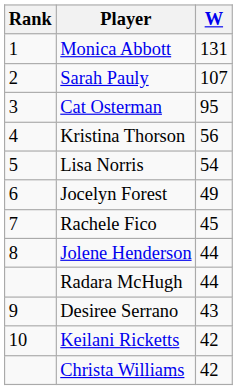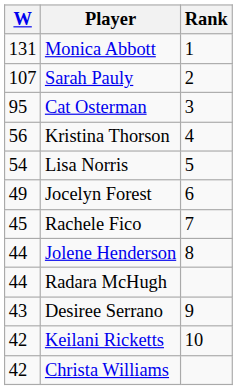 <table class="wikitable" style="float:left;">
 <tr style="white-space:nowrap;">
+<th><a href='#'>W</a></th>
+<th>Player</th>
 <th>Rank</th>
-<th>Player</th>
-<th><a href='#'>W</a></th>
 </tr>
 <tr>
+<td>131</td>
+<td><a href='#'>Monica Abbott</a></td>
 <td>1</td>
-<td><a href='#'>Monica Abbott</a></td>
-<td>131</td>
 </tr>
 <tr>
+<td>107</td>
+<td><a href='#'>Sarah Pauly</a></td>
 <td>2</td>
-<td><a href='#'>Sarah Pauly</a></td>
-<td>107</td>
 </tr>
 <tr>
+<td>95</td>
+<td><a href='#'>Cat Osterman</a></td>
 <td>3</td>
-<td><a href='#'>Cat Osterman</a></td>
-<td>95</td>
 </tr>
 <tr>
+<td>56</td>
+<td>Kristina Thorson</td>
 <td>4</td>
-<td>Kristina Thorson</td>
-<td>56</td>
 </tr>
 <tr>
+<td>54</td>
+<td>Lisa Norris</td>
 <td>5</td>
-<td>Lisa Norris</td>
-<td>54</td>
 </tr>
 <tr>
+<td>49</td>
+<td>Jocelyn Forest</td>
 <td>6</td>
-<td>Jocelyn Forest</td>
-<td>49</td>
 </tr>
 <tr>
+<td>45</td>
+<td>Rachele Fico</td>
 <td>7</td>
-<td>Rachele Fico</td>
-<td>45</td>
 </tr>
 <tr>
+<td>44</td>
+<td><a href='#'>Jolene Henderson</a></td>
 <td>8</td>
-<td><a href='#'>Jolene Henderson</a></td>
-<td>44</td>
 </tr>
 <tr>
+<td>44</td>
+<td>Radara McHugh</td>
 <td></td>
-<td>Radara McHugh</td>
-<td>44</td>
 </tr>
 <tr>
+<td>43</td>
+<td>Desiree Serrano</td>
 <td>9</td>
-<td>Desiree Serrano</td>
-<td>43</td>
 </tr>
 <tr>
+<td>42</td>
+<td><a href='#'>Keilani Ricketts</a></td>
 <td>10</td>
-<td><a href='#'>Keilani Ricketts</a></td>
-<td>42</td>
 </tr>
 <tr>
+<td>42</td>
+<td><a href='#'>Christa Williams</a></td>
 <td></td>
-<td><a href='#'>Christa Williams</a></td>
-<td>42</td>
 </tr>
 </table>
